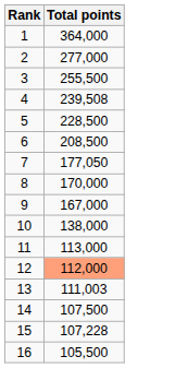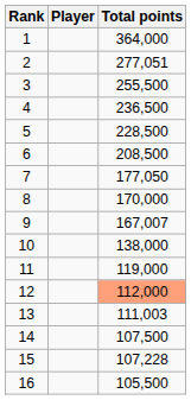 <table class="wikitable" style="font-size: 85%">
 <tr>
 <th>Rank</th>
+<th>Player</th>
 <th>Total points</th>
 </tr>
 <tr>
 <td align="center">1</td>
+<td></td>
 <td align="center">364,000</td>
 </tr>
 <tr>
 <td align="center">2</td>
-<td align="center">277,000</td>
+<td></td>
+<td align="center">277,051</td>
 </tr>
 <tr>
 <td align="center">3</td>
+<td></td>
 <td align="center">255,500</td>
 </tr>
 <tr>
 <td align="center">4</td>
-<td align="center">239,508</td>
+<td></td>
+<td align="center">236,500</td>
 </tr>
 <tr>
 <td align="center">5</td>
+<td></td>
 <td align="center">228,500</td>
 </tr>
 <tr>
 <td align="center">6</td>
+<td></td>
 <td align="center">208,500</td>
 </tr>
 <tr>
 <td align="center">7</td>
+<td></td>
 <td align="center">177,050</td>
 </tr>
 <tr>
 <td align="center">8</td>
+<td></td>
 <td align="center">170,000</td>
 </tr>
 <tr>
 <td align="center">9</td>
-<td align="center">167,000</td>
+<td></td>
+<td align="center">167,007</td>
 </tr>
 <tr>
 <td align="center">10</td>
+<td></td>
 <td align="center">138,000</td>
 </tr>
 <tr>
 <td align="center">11</td>
-<td align="center">113,000</td>
+<td></td>
+<td align="center">119,000</td>
 </tr>
 <tr>
 <td align="center">12</td>
+<td></td>
 <td align="center" style="background: lightsalmon;">112,000</td>
 </tr>
 <tr>
 <td align="center">13</td>
+<td></td>
 <td align="center">111,003</td>
 </tr>
 <tr>
 <td align="center">14</td>
+<td></td>
 <td align="center">107,500</td>
 </tr>
 <tr>
 <td align="center">15</td>
+<td></td>
 <td align="center">107,228</td>
 </tr>
 <tr>
 <td align="center">16</td>
+<td></td>
 <td align="center">105,500</td>
 </tr>
 </table>
